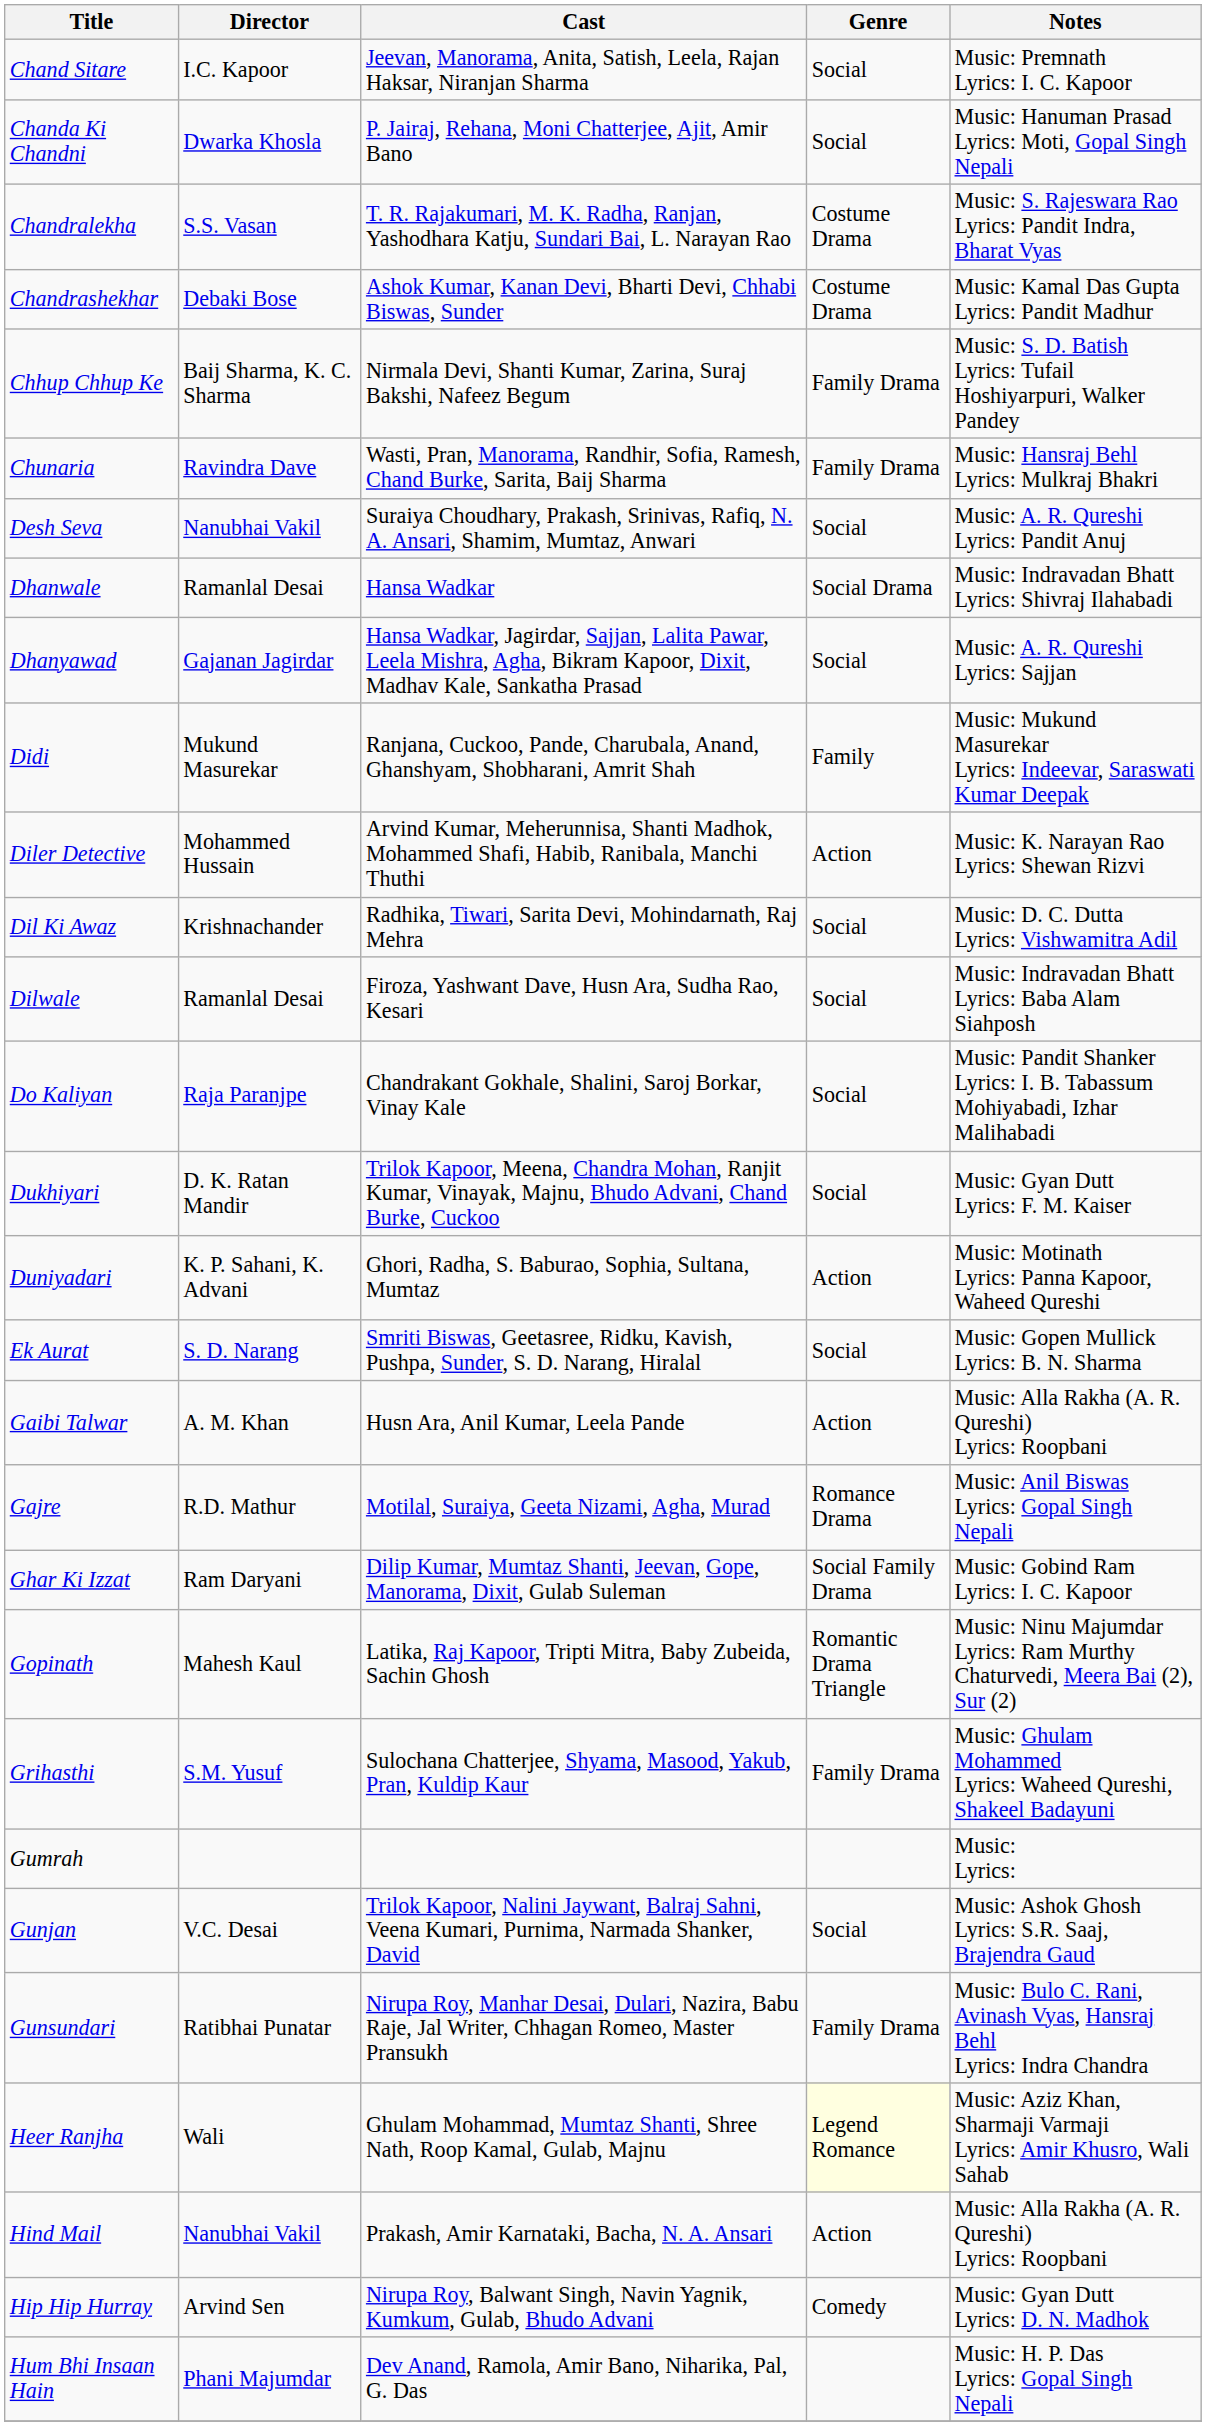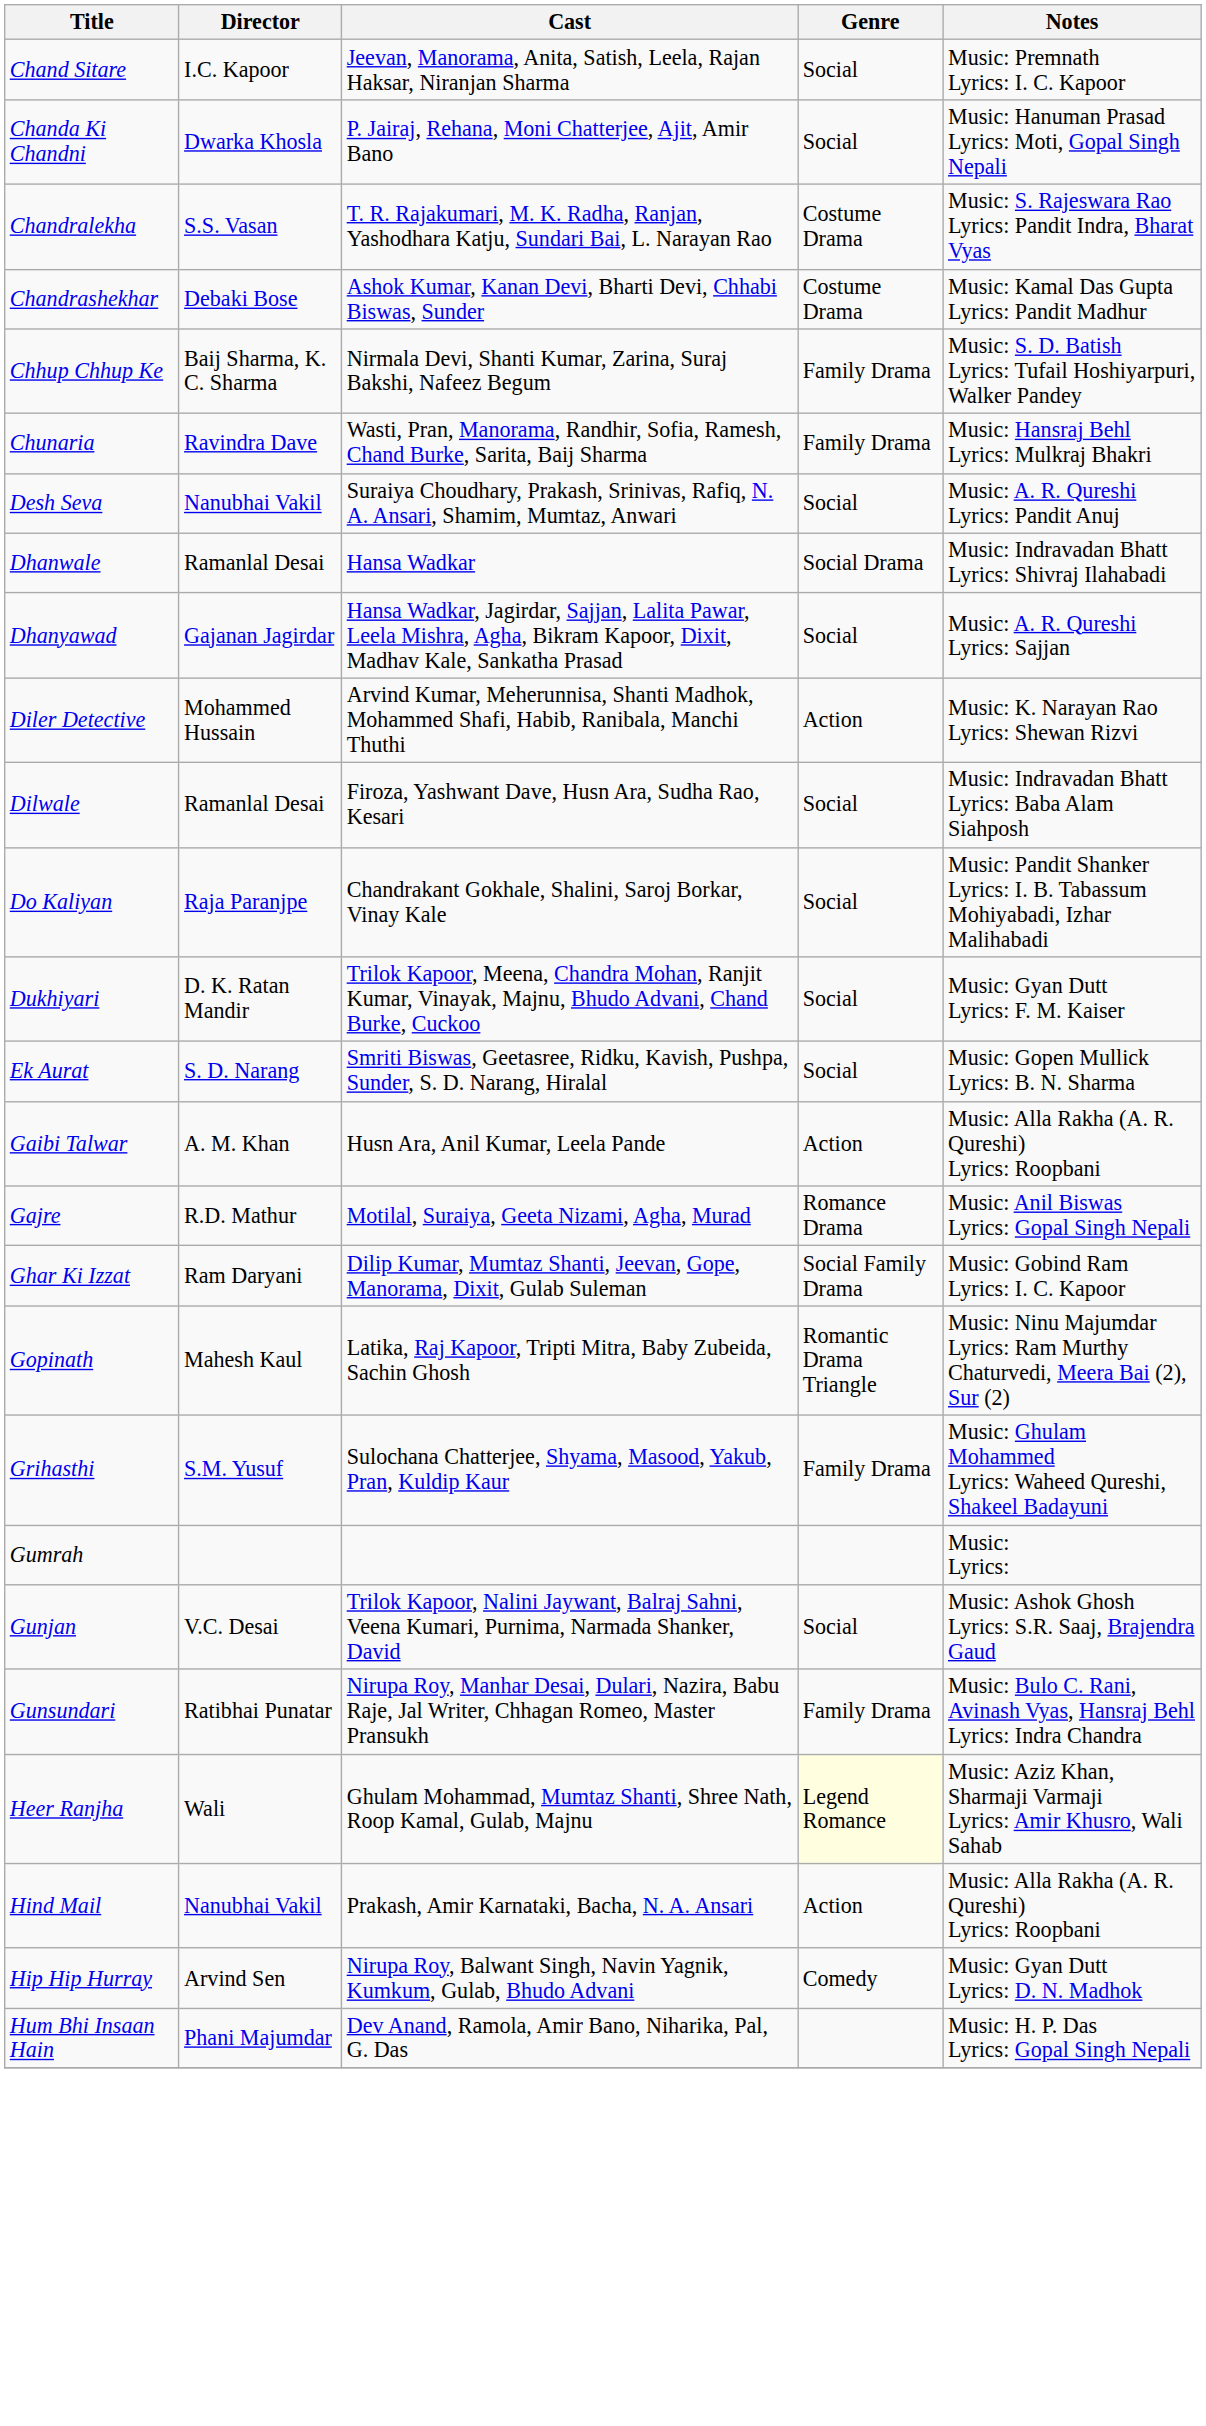 <table class="wikitable">
 <tr>
 <th>Title</th>
 <th>Director</th>
 <th>Cast</th>
 <th>Genre</th>
 <th>Notes</th>
 </tr>
 <tr>
 <td><em><a href='#'>Chand Sitare</a></em></td>
 <td>I.C. Kapoor</td>
 <td><a href='#'>Jeevan</a>, <a href='#'>Manorama</a>, Anita, Satish, Leela, Rajan Haksar, Niranjan Sharma</td>
 <td>Social</td>
 <td>Music: Premnath<br>Lyrics: I. C. Kapoor</td>
 </tr>
 <tr>
 <td><em><a href='#'>Chanda Ki Chandni</a></em></td>
 <td><a href='#'>Dwarka Khosla</a></td>
 <td><a href='#'>P. Jairaj</a>, <a href='#'>Rehana</a>, <a href='#'>Moni Chatterjee</a>, <a href='#'>Ajit</a>, Amir Bano</td>
 <td>Social</td>
 <td>Music: Hanuman Prasad<br>Lyrics: Moti, <a href='#'>Gopal Singh Nepali</a></td>
 </tr>
 <tr>
 <td><em><a href='#'>Chandralekha</a></em></td>
 <td><a href='#'>S.S. Vasan</a></td>
 <td><a href='#'>T. R. Rajakumari</a>, <a href='#'>M. K. Radha</a>, <a href='#'>Ranjan</a>, Yashodhara Katju, <a href='#'>Sundari Bai</a>, L. Narayan Rao</td>
 <td>Costume Drama</td>
 <td>Music: <a href='#'>S. Rajeswara Rao</a><br>Lyrics: Pandit Indra, <a href='#'>Bharat Vyas</a></td>
 </tr>
 <tr>
 <td><em><a href='#'>Chandrashekhar</a></em></td>
 <td><a href='#'>Debaki Bose</a></td>
 <td><a href='#'>Ashok Kumar</a>, <a href='#'>Kanan Devi</a>, Bharti Devi, <a href='#'>Chhabi Biswas</a>, <a href='#'>Sunder</a></td>
 <td>Costume Drama</td>
 <td>Music: Kamal Das Gupta<br>Lyrics: Pandit Madhur</td>
 </tr>
 <tr>
 <td><em><a href='#'>Chhup Chhup Ke</a></em></td>
 <td>Baij Sharma, K. C. Sharma</td>
 <td>Nirmala Devi, Shanti Kumar, Zarina, Suraj Bakshi, Nafeez Begum</td>
 <td>Family Drama</td>
 <td>Music: <a href='#'>S. D. Batish</a><br>Lyrics: Tufail Hoshiyarpuri, Walker Pandey</td>
 </tr>
 <tr>
 <td><em><a href='#'>Chunaria</a></em></td>
 <td><a href='#'>Ravindra Dave</a></td>
 <td>Wasti, Pran, <a href='#'>Manorama</a>, Randhir, Sofia, Ramesh, <a href='#'>Chand Burke</a>, Sarita, Baij Sharma</td>
 <td>Family Drama</td>
 <td>Music: <a href='#'>Hansraj Behl</a><br>Lyrics: Mulkraj Bhakri</td>
 </tr>
 <tr>
 <td><em><a href='#'>Desh Seva</a></em></td>
 <td><a href='#'>Nanubhai Vakil</a></td>
 <td>Suraiya Choudhary, Prakash, Srinivas, Rafiq, <a href='#'>N. A. Ansari</a>, Shamim, Mumtaz, Anwari</td>
 <td>Social</td>
 <td>Music: <a href='#'>A. R. Qureshi</a><br>Lyrics: Pandit Anuj</td>
 </tr>
 <tr>
 <td><em><a href='#'>Dhanwale</a></em></td>
 <td>Ramanlal Desai</td>
 <td><a href='#'>Hansa Wadkar</a></td>
 <td>Social Drama</td>
 <td>Music:  Indravadan Bhatt<br>Lyrics: Shivraj Ilahabadi</td>
 </tr>
 <tr>
 <td><em><a href='#'>Dhanyawad</a></em></td>
 <td><a href='#'>Gajanan Jagirdar</a></td>
 <td><a href='#'>Hansa Wadkar</a>, Jagirdar, <a href='#'>Sajjan</a>, <a href='#'>Lalita Pawar</a>, <a href='#'>Leela Mishra</a>, <a href='#'>Agha</a>, Bikram Kapoor, <a href='#'>Dixit</a>, Madhav Kale, Sankatha Prasad</td>
 <td>Social</td>
 <td>Music: <a href='#'>A. R. Qureshi</a><br>Lyrics: Sajjan</td>
 </tr>
 <tr>
-<td><em><a href='#'>Didi</a></em></td>
-<td>Mukund Masurekar</td>
-<td>Ranjana, Cuckoo, Pande, Charubala, Anand, Ghanshyam, Shobharani, Amrit Shah</td>
-<td>Family</td>
-<td>Music: Mukund Masurekar<br>Lyrics: <a href='#'>Indeevar</a>, <a href='#'>Saraswati Kumar Deepak</a></td>
-</tr>
-<tr>
 <td><em><a href='#'>Diler Detective</a></em></td>
 <td>Mohammed Hussain</td>
 <td>Arvind Kumar, Meherunnisa, Shanti Madhok, Mohammed Shafi, Habib, Ranibala, Manchi Thuthi</td>
 <td>Action</td>
 <td>Music: K. Narayan Rao<br>Lyrics: Shewan Rizvi</td>
-</tr>
-<tr>
-<td><em><a href='#'>Dil Ki Awaz</a></em></td>
-<td>Krishnachander</td>
-<td>Radhika, <a href='#'>Tiwari</a>, Sarita Devi, Mohindarnath, Raj Mehra</td>
-<td>Social</td>
-<td>Music: D. C. Dutta<br>Lyrics: <a href='#'>Vishwamitra Adil</a></td>
 </tr>
 <tr>
 <td><em><a href='#'>Dilwale</a></em></td>
 <td>Ramanlal Desai</td>
 <td>Firoza, Yashwant Dave, Husn Ara, Sudha Rao, Kesari</td>
 <td>Social</td>
 <td>Music: Indravadan Bhatt<br>Lyrics: Baba Alam Siahposh</td>
 </tr>
 <tr>
 <td><em><a href='#'>Do Kaliyan</a></em></td>
 <td><a href='#'>Raja Paranjpe</a></td>
 <td>Chandrakant Gokhale, Shalini, Saroj Borkar, Vinay Kale</td>
 <td>Social</td>
 <td>Music: Pandit Shanker<br>Lyrics: I. B. Tabassum Mohiyabadi, Izhar Malihabadi</td>
 </tr>
 <tr>
 <td><em><a href='#'>Dukhiyari</a></em></td>
 <td>D. K. Ratan Mandir</td>
 <td><a href='#'>Trilok Kapoor</a>, Meena, <a href='#'>Chandra Mohan</a>, Ranjit Kumar, Vinayak, Majnu, <a href='#'>Bhudo Advani</a>, <a href='#'>Chand Burke</a>, <a href='#'>Cuckoo</a></td>
 <td>Social</td>
 <td>Music: Gyan Dutt<br>Lyrics: F. M. Kaiser</td>
-</tr>
-<tr>
-<td><em><a href='#'>Duniyadari</a></em></td>
-<td>K. P. Sahani, K. Advani</td>
-<td>Ghori, Radha, S. Baburao, Sophia, Sultana, Mumtaz</td>
-<td>Action</td>
-<td>Music: Motinath<br>Lyrics: Panna Kapoor, Waheed Qureshi</td>
 </tr>
 <tr>
 <td><em><a href='#'>Ek Aurat</a></em></td>
 <td><a href='#'>S. D. Narang</a></td>
 <td><a href='#'>Smriti Biswas</a>, Geetasree, Ridku, Kavish, Pushpa, <a href='#'>Sunder</a>, S. D. Narang, Hiralal</td>
 <td>Social</td>
 <td>Music: Gopen Mullick<br>Lyrics: B. N. Sharma</td>
 </tr>
 <tr>
 <td><em><a href='#'>Gaibi Talwar</a></em></td>
 <td>A. M. Khan</td>
 <td>Husn Ara, Anil Kumar, Leela Pande</td>
 <td>Action</td>
 <td>Music: Alla Rakha (A. R. Qureshi)<br>Lyrics: Roopbani</td>
 </tr>
 <tr>
 <td><em><a href='#'>Gajre</a></em></td>
 <td>R.D. Mathur</td>
 <td><a href='#'>Motilal</a>, <a href='#'>Suraiya</a>, <a href='#'>Geeta Nizami</a>, <a href='#'>Agha</a>, <a href='#'>Murad</a></td>
 <td>Romance Drama</td>
 <td>Music: <a href='#'>Anil Biswas</a><br>Lyrics: <a href='#'>Gopal Singh Nepali</a></td>
 </tr>
 <tr>
 <td><em><a href='#'>Ghar Ki Izzat</a></em></td>
 <td>Ram Daryani</td>
 <td><a href='#'>Dilip Kumar</a>, <a href='#'>Mumtaz Shanti</a>, <a href='#'>Jeevan</a>, <a href='#'>Gope</a>, <a href='#'>Manorama</a>, <a href='#'>Dixit</a>, Gulab Suleman</td>
 <td>Social Family Drama</td>
 <td>Music: Gobind Ram<br>Lyrics: I. C. Kapoor</td>
 </tr>
 <tr>
 <td><em><a href='#'>Gopinath</a></em></td>
 <td>Mahesh Kaul</td>
 <td>Latika, <a href='#'>Raj Kapoor</a>, Tripti Mitra, Baby Zubeida, Sachin Ghosh</td>
 <td>Romantic Drama Triangle</td>
 <td>Music: Ninu Majumdar<br>Lyrics: Ram Murthy Chaturvedi, <a href='#'>Meera Bai</a> (2), <a href='#'>Sur</a> (2)</td>
 </tr>
 <tr>
 <td><em><a href='#'>Grihasthi</a></em></td>
 <td><a href='#'>S.M. Yusuf</a></td>
 <td>Sulochana Chatterjee, <a href='#'>Shyama</a>, <a href='#'>Masood</a>, <a href='#'>Yakub</a>, <a href='#'>Pran</a>, <a href='#'>Kuldip Kaur</a></td>
 <td>Family Drama</td>
 <td>Music: <a href='#'>Ghulam Mohammed</a><br>Lyrics: Waheed Qureshi, <a href='#'>Shakeel Badayuni</a></td>
 </tr>
 <tr>
 <td><em>Gumrah </em></td>
 <td></td>
 <td></td>
 <td></td>
 <td>Music: <br>Lyrics:</td>
 </tr>
 <tr>
 <td><em><a href='#'>Gunjan</a></em></td>
 <td>V.C. Desai</td>
 <td><a href='#'>Trilok Kapoor</a>, <a href='#'>Nalini Jaywant</a>, <a href='#'>Balraj Sahni</a>, Veena Kumari, Purnima, Narmada Shanker, <a href='#'>David</a></td>
 <td>Social</td>
 <td>Music: Ashok Ghosh<br>Lyrics: S.R. Saaj, <a href='#'>Brajendra Gaud</a></td>
 </tr>
 <tr>
 <td><em><a href='#'>Gunsundari</a></em></td>
 <td>Ratibhai Punatar</td>
 <td><a href='#'>Nirupa Roy</a>, <a href='#'>Manhar Desai</a>, <a href='#'>Dulari</a>, Nazira, Babu Raje, Jal Writer, Chhagan Romeo, Master Pransukh</td>
 <td>Family Drama</td>
 <td>Music: <a href='#'>Bulo C. Rani</a>, <a href='#'>Avinash Vyas</a>, <a href='#'>Hansraj Behl</a><br>Lyrics: Indra Chandra</td>
 </tr>
 <tr>
 <td><em><a href='#'>Heer Ranjha</a></em></td>
 <td>Wali</td>
 <td>Ghulam Mohammad, <a href='#'>Mumtaz Shanti</a>, Shree Nath, Roop Kamal, Gulab, Majnu</td>
 <td style="background: lightyellow;">Legend Romance</td>
 <td>Music: Aziz Khan, Sharmaji Varmaji<br>Lyrics: <a href='#'>Amir Khusro</a>, Wali Sahab</td>
 </tr>
 <tr>
 <td><em><a href='#'>Hind Mail</a></em></td>
 <td><a href='#'>Nanubhai Vakil</a></td>
 <td>Prakash, Amir Karnataki, Bacha, <a href='#'>N. A. Ansari</a></td>
 <td>Action</td>
 <td>Music: Alla Rakha (A. R. Qureshi)<br>Lyrics: Roopbani</td>
 </tr>
 <tr>
 <td><em><a href='#'>Hip Hip Hurray</a></em></td>
 <td>Arvind Sen</td>
 <td><a href='#'>Nirupa Roy</a>, Balwant Singh, Navin Yagnik,  <a href='#'>Kumkum</a>, Gulab, <a href='#'>Bhudo Advani</a></td>
 <td>Comedy</td>
 <td>Music: Gyan Dutt<br>Lyrics: <a href='#'>D. N. Madhok</a></td>
 </tr>
 <tr>
 <td><em><a href='#'>Hum Bhi Insaan Hain</a></em></td>
 <td><a href='#'>Phani Majumdar</a></td>
 <td><a href='#'>Dev Anand</a>, Ramola, Amir Bano, Niharika, Pal, G. Das</td>
 <td></td>
 <td>Music: H. P. Das<br>Lyrics: <a href='#'>Gopal Singh Nepali</a></td>
 </tr>
 <tr>
 </tr>
 </table>
